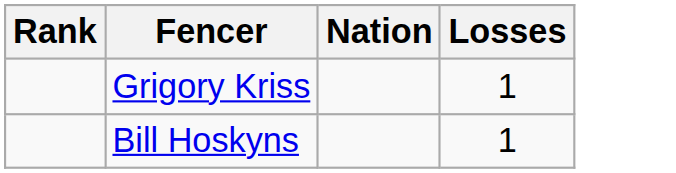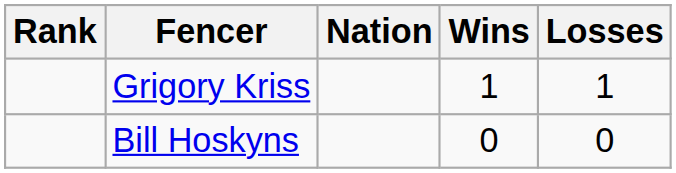 <table class="wikitable sortable" style="text-align:center">
 <tr>
 <th>Rank</th>
 <th>Fencer</th>
 <th>Nation</th>
+<th>Wins</th>
 <th>Losses</th>
 </tr>
 <tr>
 <td></td>
 <td align=left><a href='#'>Grigory Kriss</a></td>
 <td align=left></td>
 <td>1</td>
+<td>1</td>
 </tr>
 <tr>
 <td></td>
 <td align=left><a href='#'>Bill Hoskyns</a></td>
 <td align=left></td>
-<td>1</td>
+<td>0</td>
+<td>0</td>
 </tr>
 </table>
